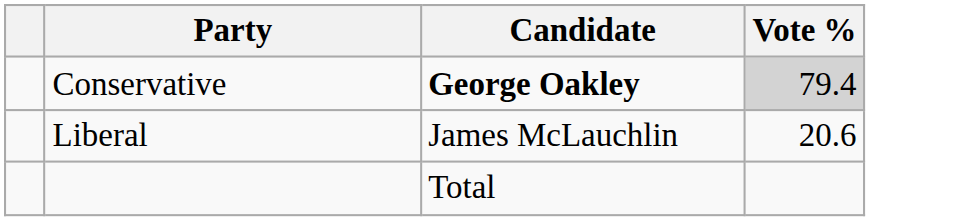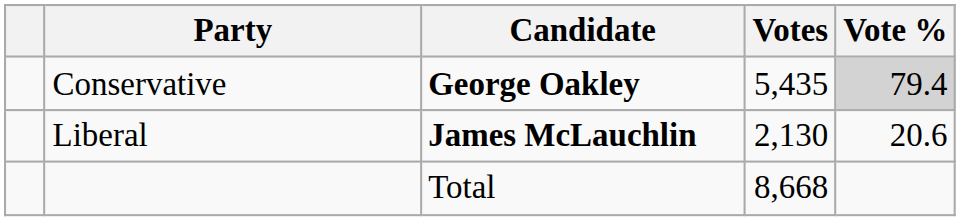 <table class="wikitable">
 <tr>
 <th></th>
 <th scope="col" width="175">Party</th>
 <th scope="col" width="150">Candidate</th>
+<th>Votes</th>
 <th>Vote %</th>
 </tr>
 <tr>
 <td>   </td>
 <td>Conservative</td>
 <td><strong>George Oakley</strong></td>
+<td align=right>5,435</td>
 <td align=right style="background: lightgrey;">79.4</td>
 </tr>
 <tr>
 <td>   </td>
 <td>Liberal</td>
-<td>James McLauchlin</td>
+<td><strong>James McLauchlin</strong></td>
+<td align=right>2,130</td>
 <td align=right>20.6</td>
 </tr>
 <tr |>
 <td></td>
 <td></td>
 <td>Total</td>
+<td align=right>8,668</td>
 <td></td>
 </tr>
 </table>
